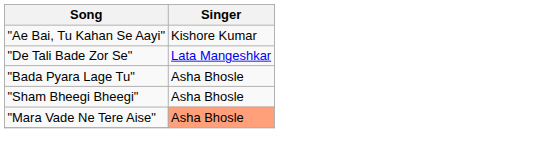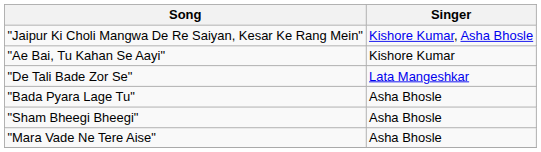 <table class="wikitable" style="font-size:90%;">
 <tr>
 <th>Song</th>
 <th>Singer</th>
+</tr>
+<tr>
+<td>"Jaipur Ki Choli Mangwa De Re Saiyan, Kesar Ke Rang Mein"</td>
+<td><a href='#'>Kishore Kumar</a>, <a href='#'>Asha Bhosle</a></td>
 </tr>
 <tr>
 <td>"Ae Bai, Tu Kahan Se Aayi"</td>
 <td>Kishore Kumar</td>
 </tr>
 <tr>
 <td>"De Tali Bade Zor Se"</td>
 <td><a href='#'>Lata Mangeshkar</a></td>
 </tr>
 <tr>
 <td>"Bada Pyara Lage Tu"</td>
 <td>Asha Bhosle</td>
 </tr>
 <tr>
 <td>"Sham Bheegi Bheegi"</td>
 <td>Asha Bhosle</td>
 </tr>
 <tr>
 <td>"Mara Vade Ne Tere Aise"</td>
-<td style="background: lightsalmon;">Asha Bhosle</td>
+<td>Asha Bhosle</td>
 </tr>
 <tr>
 </tr>
 </table>
